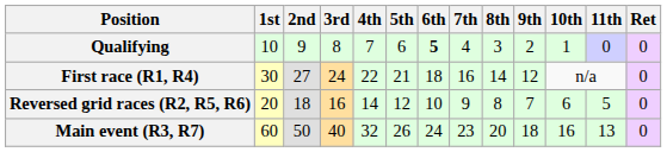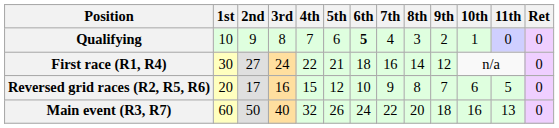 <table class="wikitable" style="font-size:85%; text-align:center">
 <tr>
 <th>Position</th>
 <th>1st</th>
 <th>2nd</th>
 <th>3rd</th>
 <th>4th</th>
 <th>5th</th>
 <th>6th</th>
 <th>7th</th>
 <th>8th</th>
 <th>9th</th>
 <th>10th</th>
 <th>11th</th>
 <th>Ret</th>
 </tr>
 <tr>
 <th>Qualifying</th>
 <td style="background:#dfffdf;">10</td>
 <td style="background:#dfffdf;">9</td>
 <td style="background:#dfffdf;">8</td>
 <td style="background:#dfffdf;">7</td>
 <td style="background:#dfffdf;">6</td>
 <td style="background:#dfffdf;"><strong>5</strong></td>
 <td style="background:#dfffdf;">4</td>
 <td style="background:#dfffdf;">3</td>
 <td style="background:#dfffdf;">2</td>
 <td style="background:#dfffdf;">1</td>
 <td style="background:#cfcfff;">0</td>
 <td style="background:#efcfff;">0</td>
 </tr>
 <tr>
 <th>First race (R1, R4)</th>
 <td style="background:#ffffbf;">30</td>
 <td style="background:#dfdfdf;">27</td>
 <td style="background:#ffdf9f;">24</td>
 <td style="background:#dfffdf;">22</td>
 <td style="background:#dfffdf;">21</td>
 <td style="background:#dfffdf;">18</td>
 <td style="background:#dfffdf;">16</td>
 <td style="background:#dfffdf;">14</td>
 <td style="background:#dfffdf;">12</td>
 <td colspan="2">n/a</td>
 <td style="background:#efcfff;">0</td>
 </tr>
 <tr>
 <th>Reversed grid races (R2, R5, R6)</th>
 <td style="background:#ffffbf;">20</td>
-<td style="background:#dfdfdf;">18</td>
+<td style="background:#dfdfdf;">17</td>
 <td style="background:#ffdf9f;">16</td>
-<td style="background:#dfffdf;">14</td>
+<td style="background:#dfffdf;">15</td>
 <td style="background:#dfffdf;">12</td>
 <td style="background:#dfffdf;">10</td>
 <td style="background:#dfffdf;">9</td>
 <td style="background:#dfffdf;">8</td>
 <td style="background:#dfffdf;">7</td>
 <td style="background:#dfffdf;">6</td>
 <td style="background:#dfffdf;">5</td>
 <td style="background:#efcfff;">0</td>
 </tr>
 <tr>
 <th>Main event (R3, R7)</th>
 <td style="background:#ffffbf;">60</td>
 <td style="background:#dfdfdf;">50</td>
 <td style="background:#ffdf9f;">40</td>
 <td style="background:#dfffdf;">32</td>
 <td style="background:#dfffdf;">26</td>
 <td style="background:#dfffdf;">24</td>
-<td style="background:#dfffdf;">23</td>
+<td style="background:#dfffdf;">22</td>
 <td style="background:#dfffdf;">20</td>
 <td style="background:#dfffdf;">18</td>
 <td style="background:#dfffdf;">16</td>
 <td style="background:#dfffdf;">13</td>
 <td style="background:#efcfff;">0</td>
 </tr>
 </table>
